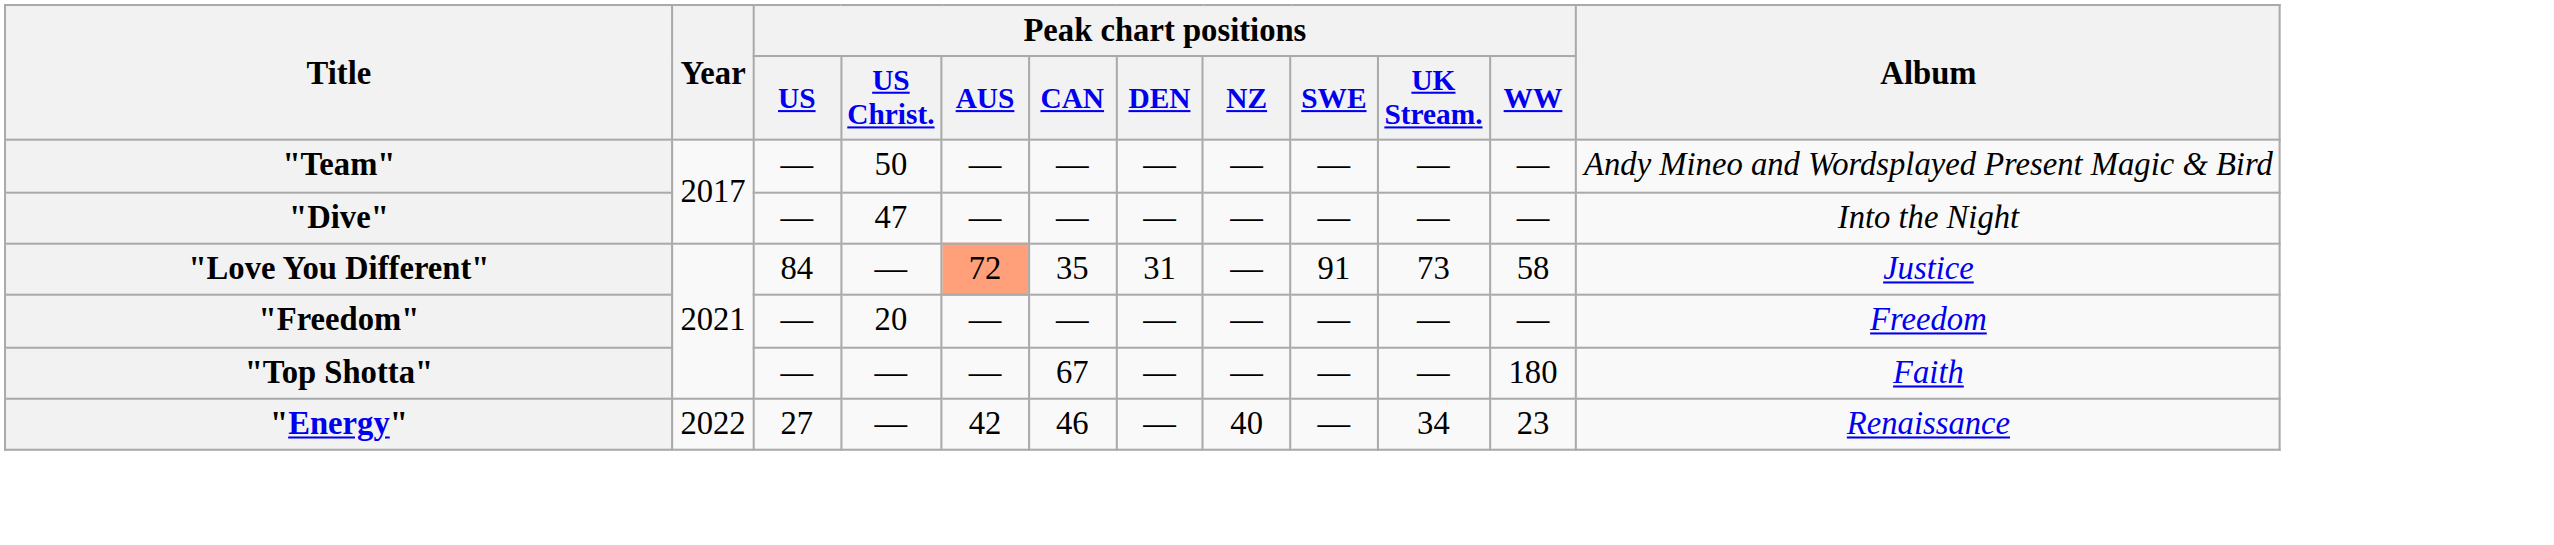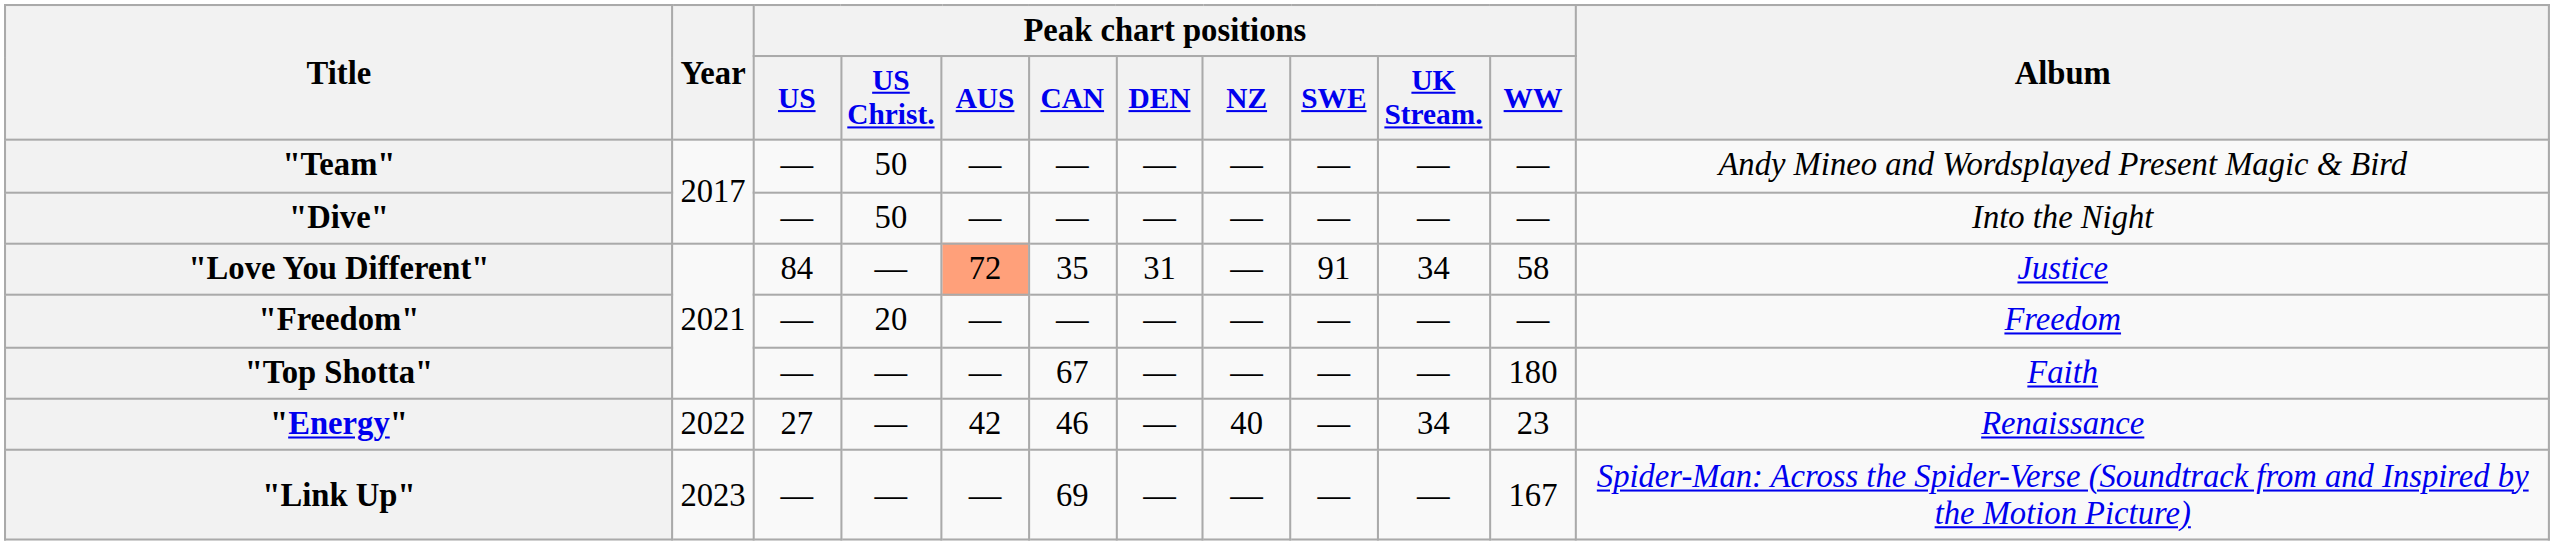 <table class="wikitable plainrowheaders" style="text-align:center;">
 <tr>
 <th scope="col" rowspan="2" style="width:20em;">Title</th>
 <th scope="col" rowspan="2" style="width:1em;">Year</th>
 <th scope="col" colspan="9">Peak chart positions</th>
 <th scope="col" rowspan="2">Album</th>
 </tr>
 <tr>
 <th scope="col" style="width:2.5em;font-size:90%;"><a href='#'>US</a><br></th>
 <th scope="col" style="width:2.5em;font-size:90%;"><a href='#'>US<br> Christ.</a><br></th>
 <th scope="col" style="width:2.5em;font-size:90%;"><a href='#'>AUS</a><br></th>
 <th scope="col" style="width:2.5em;font-size:90%;"><a href='#'>CAN</a><br></th>
 <th scope="col" style="width:2.5em;font-size:90%;"><a href='#'>DEN</a><br></th>
 <th scope="col" style="width:2.5em;font-size:90%;"><a href='#'>NZ</a><br></th>
 <th scope="col" style="width:2.5em;font-size:90%;"><a href='#'>SWE</a><br></th>
 <th scope="col" style="width:2.5em;font-size:90%;"><a href='#'>UK<br> Stream.</a><br></th>
 <th scope="col" style="width:2.5em;font-size:90%;"><a href='#'>WW</a><br></th>
 </tr>
 <tr>
 <th scope="row">"Team"<br></th>
 <td rowspan="2">2017</td>
 <td>—</td>
 <td>50</td>
 <td>—</td>
 <td>—</td>
 <td>—</td>
 <td>—</td>
 <td>—</td>
 <td>—</td>
 <td>—</td>
 <td><em>Andy Mineo and Wordsplayed Present Magic & Bird</em></td>
 </tr>
 <tr>
 <th scope="row">"Dive"<br></th>
 <td>—</td>
-<td>47</td>
+<td>50</td>
 <td>—</td>
 <td>—</td>
 <td>—</td>
 <td>—</td>
 <td>—</td>
 <td>—</td>
 <td>—</td>
 <td><em>Into the Night</em></td>
 </tr>
 <tr>
 <th scope="row">"Love You Different"<br></th>
 <td rowspan="3">2021</td>
 <td>84</td>
 <td>—</td>
 <td style="background: lightsalmon;">72</td>
 <td>35</td>
 <td>31</td>
 <td>—</td>
 <td>91</td>
-<td>73</td>
+<td>34</td>
 <td>58</td>
 <td><em><a href='#'>Justice</a></em></td>
 </tr>
 <tr>
 <th scope="row">"Freedom"<br></th>
 <td>—</td>
 <td>20</td>
 <td>—</td>
 <td>—</td>
 <td>—</td>
 <td>—</td>
 <td>—</td>
 <td>—</td>
 <td>—</td>
 <td><em><a href='#'>Freedom</a></em></td>
 </tr>
 <tr>
 <th scope="row">"Top Shotta"<br></th>
 <td>—</td>
 <td>—</td>
 <td>—</td>
 <td>67</td>
 <td>—</td>
 <td>—</td>
 <td>—</td>
 <td>—</td>
 <td>180</td>
 <td><em><a href='#'>Faith</a></em></td>
 </tr>
 <tr>
 <th scope="row">"<a href='#'>Energy</a>"<br></th>
 <td>2022</td>
 <td>27</td>
 <td>—</td>
 <td>42</td>
 <td>46</td>
 <td>—</td>
 <td>40</td>
 <td>—</td>
 <td>34</td>
 <td>23</td>
 <td><em><a href='#'>Renaissance</a></em></td>
 </tr>
+<tr>
+<th scope="row">"Link Up"<br></th>
+<td>2023</td>
+<td>—</td>
+<td>—</td>
+<td>—</td>
+<td>69</td>
+<td>—</td>
+<td>—</td>
+<td>—</td>
+<td>—</td>
+<td>167</td>
+<td><em><a href='#'>Spider-Man: Across the Spider-Verse (Soundtrack from and Inspired by the Motion Picture)</a></em></td>
+</tr>
 </table>
